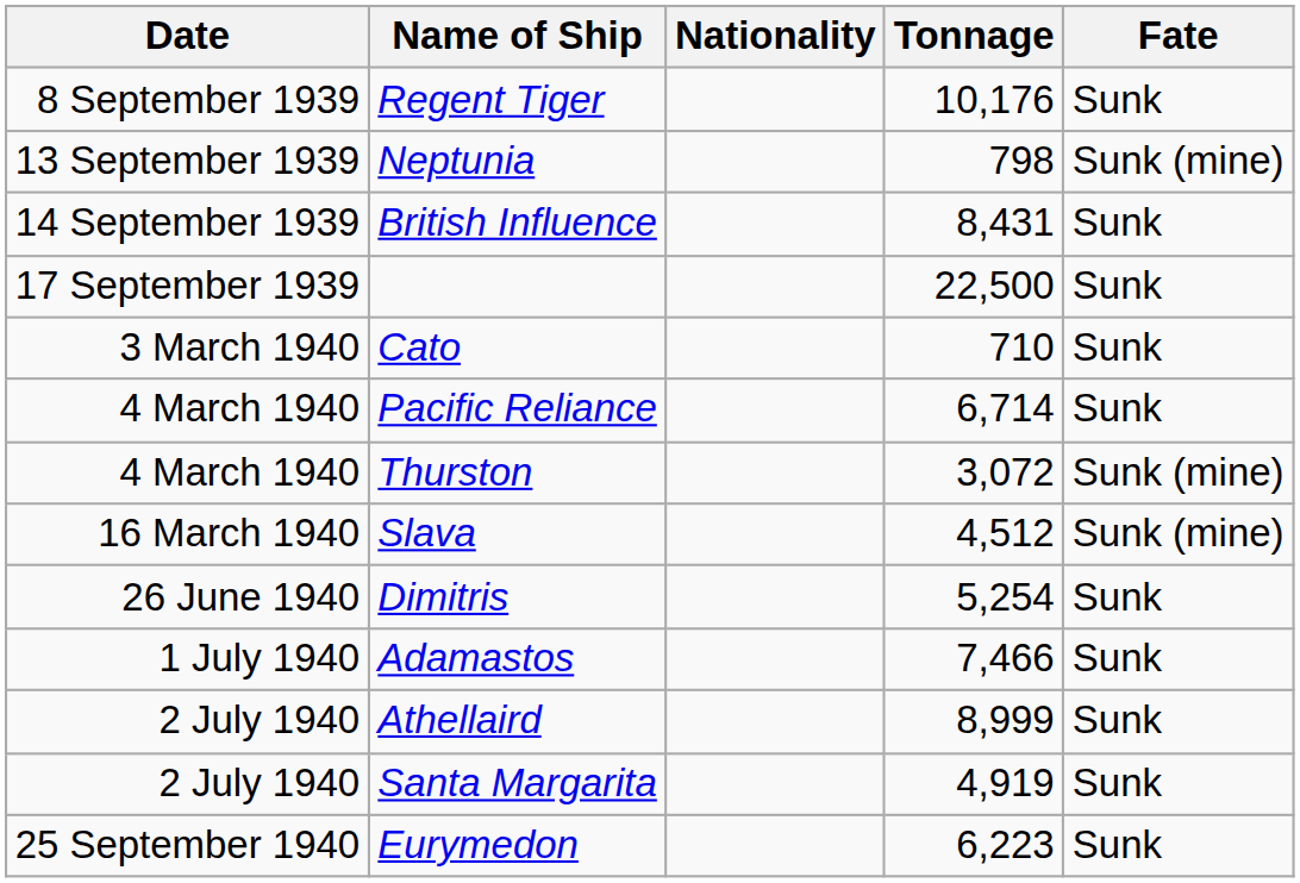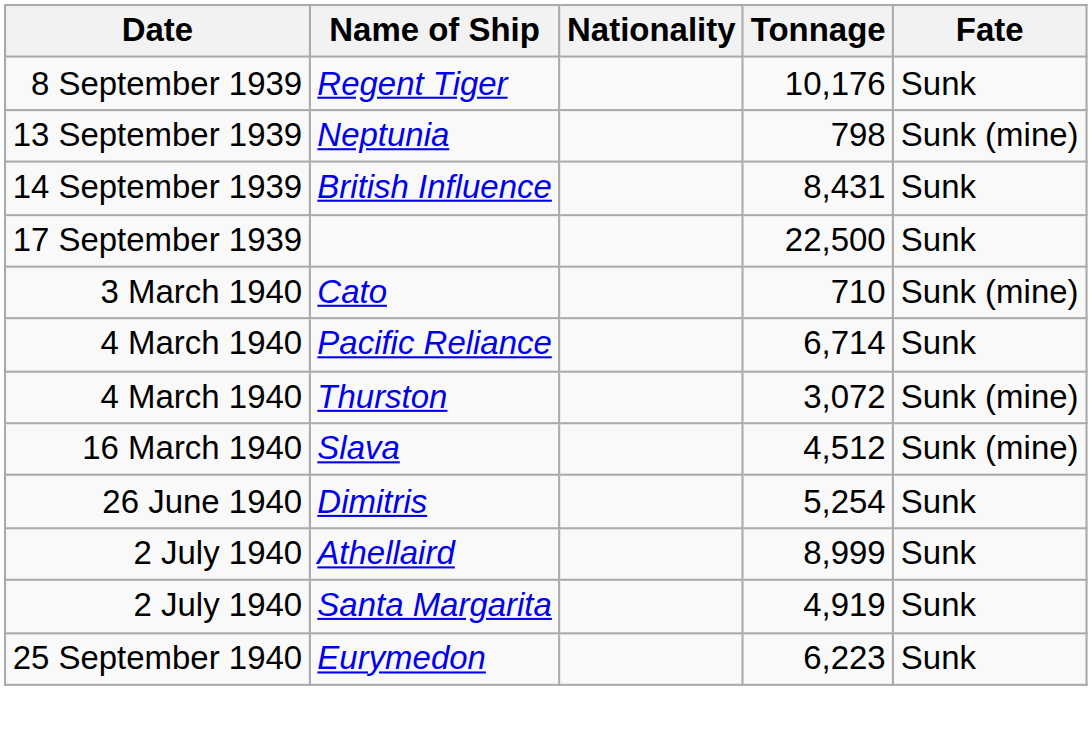 <table class="wikitable sortable" border="1">
 <tr>
 <th>Date</th>
 <th align="left">Name of Ship</th>
 <th align="left">Nationality</th>
 <th align="left">Tonnage</th>
 <th align="left">Fate</th>
 </tr>
 <tr>
 <td align="right">8 September 1939</td>
 <td align="left"><em><a href='#'>Regent Tiger</a></em></td>
 <td align="left"></td>
 <td align="right">10,176</td>
 <td align="left">Sunk</td>
 </tr>
 <tr>
 <td align="right">13 September 1939</td>
 <td align="left"><em><a href='#'>Neptunia</a></em></td>
 <td align="left"></td>
 <td align="right">798</td>
 <td align="left">Sunk (mine)</td>
 </tr>
 <tr>
 <td align="right">14 September 1939</td>
 <td align="left"><em><a href='#'>British Influence</a></em></td>
 <td align="left"></td>
 <td align="right">8,431</td>
 <td align="left">Sunk</td>
 </tr>
 <tr>
 <td align="right">17 September 1939</td>
 <td align="left"></td>
 <td align="left"></td>
 <td align="right">22,500</td>
 <td align="left">Sunk</td>
 </tr>
 <tr>
 <td align="right">3 March 1940</td>
 <td align="left"><em><a href='#'>Cato</a></em></td>
 <td align="left"></td>
 <td align="right">710</td>
-<td align="left">Sunk</td>
+<td align="left">Sunk (mine)</td>
 </tr>
 <tr>
 <td align="right">4 March 1940</td>
 <td align="left"><em><a href='#'>Pacific Reliance</a></em></td>
 <td align="left"></td>
 <td align="right">6,714</td>
 <td align="left">Sunk</td>
 </tr>
 <tr>
 <td align="right">4 March 1940</td>
 <td align="left"><em><a href='#'>Thurston</a></em></td>
 <td align="left"></td>
 <td align="right">3,072</td>
 <td align="left">Sunk (mine)</td>
 </tr>
 <tr>
 <td align="right">16 March 1940</td>
 <td align="left"><em><a href='#'>Slava</a></em></td>
 <td align="left"></td>
 <td align="right">4,512</td>
 <td align="left">Sunk (mine)</td>
 </tr>
 <tr>
 <td align="right">26 June 1940</td>
 <td align="left"><em><a href='#'>Dimitris</a></em></td>
 <td align="left"></td>
 <td align="right">5,254</td>
 <td align="left">Sunk</td>
 </tr>
 <tr>
-<td align="right">1 July 1940</td>
-<td align="left"><em><a href='#'>Adamastos</a></em></td>
-<td align="left"></td>
-<td align="right">7,466</td>
-<td align="left">Sunk</td>
-</tr>
-<tr>
 <td align="right">2 July 1940</td>
 <td align="left"><em><a href='#'>Athellaird</a></em></td>
 <td align="left"></td>
 <td align="right">8,999</td>
 <td align="left">Sunk</td>
 </tr>
 <tr>
 <td align="right">2 July 1940</td>
 <td align="left"><em><a href='#'>Santa Margarita</a></em></td>
 <td align="left"></td>
 <td align="right">4,919</td>
 <td align="left">Sunk</td>
 </tr>
 <tr>
 <td align="right">25 September 1940</td>
 <td align="left"><em><a href='#'>Eurymedon</a></em></td>
 <td align="left"></td>
 <td align="right">6,223</td>
 <td align="left">Sunk</td>
 </tr>
 </table>
